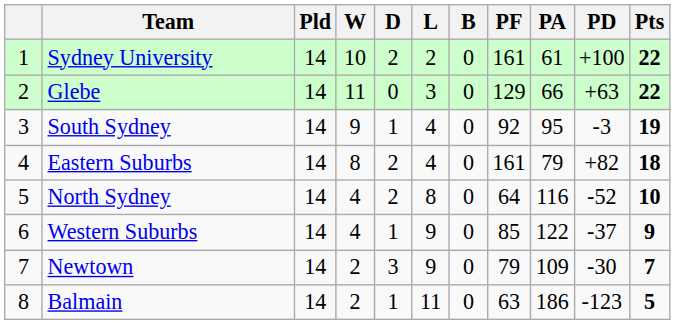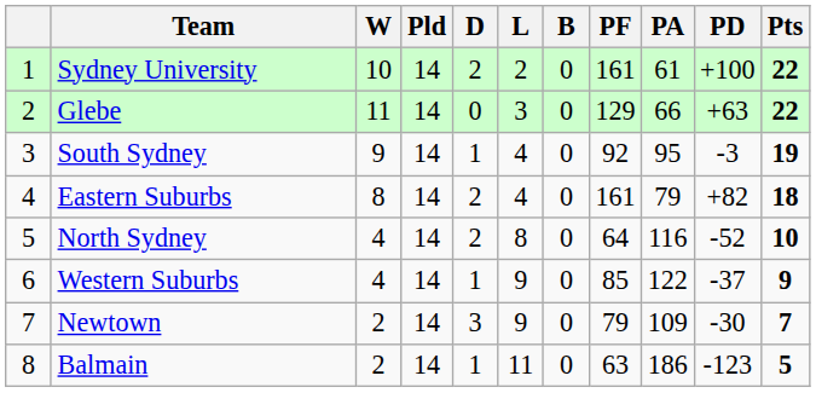 <table class="wikitable" style="text-align:center;">
 <tr>
 <th width="20" abbr="Position"></th>
 <th width="175">Team</th>
+<th width="20" abbr="Won">W</th>
 <th width="20" abbr="Played">Pld</th>
-<th width="20" abbr="Won">W</th>
 <th width="20" abbr="Drawn">D</th>
 <th width="20" abbr="Lost">L</th>
 <th width="20" abbr="Bye">B</th>
 <th width="20" abbr="Points for">PF</th>
 <th width="20" abbr="Points against">PA</th>
 <th width="20" abbr="Points difference">PD</th>
 <th width="20" abbr="Points">Pts</th>
 </tr>
 <tr style="background: #ccffcc;">
 <td>1</td>
 <td style="text-align:left;"> <a href='#'>Sydney University</a></td>
+<td>10</td>
 <td>14</td>
-<td>10</td>
 <td>2</td>
 <td>2</td>
 <td>0</td>
 <td>161</td>
 <td>61</td>
 <td>+100</td>
 <td><strong>22</strong></td>
 </tr>
 <tr style="background: #ccffcc;">
 <td>2</td>
 <td style="text-align:left;"> <a href='#'>Glebe</a></td>
+<td>11</td>
 <td>14</td>
-<td>11</td>
 <td>0</td>
 <td>3</td>
 <td>0</td>
 <td>129</td>
 <td>66</td>
 <td>+63</td>
 <td><strong>22</strong></td>
 </tr>
 <tr>
 <td>3</td>
 <td style="text-align:left;"> <a href='#'>South Sydney</a></td>
+<td>9</td>
 <td>14</td>
-<td>9</td>
 <td>1</td>
 <td>4</td>
 <td>0</td>
 <td>92</td>
 <td>95</td>
 <td>-3</td>
 <td><strong>19</strong></td>
 </tr>
 <tr>
 <td>4</td>
 <td style="text-align:left;"> <a href='#'>Eastern Suburbs</a></td>
+<td>8</td>
 <td>14</td>
-<td>8</td>
 <td>2</td>
 <td>4</td>
 <td>0</td>
 <td>161</td>
 <td>79</td>
 <td>+82</td>
 <td><strong>18</strong></td>
 </tr>
 <tr>
 <td>5</td>
 <td style="text-align:left;"> <a href='#'>North Sydney</a></td>
+<td>4</td>
 <td>14</td>
-<td>4</td>
 <td>2</td>
 <td>8</td>
 <td>0</td>
 <td>64</td>
 <td>116</td>
 <td>-52</td>
 <td><strong>10</strong></td>
 </tr>
 <tr>
 <td>6</td>
 <td style="text-align:left;"> <a href='#'>Western Suburbs</a></td>
+<td>4</td>
 <td>14</td>
-<td>4</td>
 <td>1</td>
 <td>9</td>
 <td>0</td>
 <td>85</td>
 <td>122</td>
 <td>-37</td>
 <td><strong>9</strong></td>
 </tr>
 <tr>
 <td>7</td>
 <td style="text-align:left;"> <a href='#'>Newtown</a></td>
+<td>2</td>
 <td>14</td>
-<td>2</td>
 <td>3</td>
 <td>9</td>
 <td>0</td>
 <td>79</td>
 <td>109</td>
 <td>-30</td>
 <td><strong>7</strong></td>
 </tr>
 <tr>
 <td>8</td>
 <td style="text-align:left;"> <a href='#'>Balmain</a></td>
+<td>2</td>
 <td>14</td>
-<td>2</td>
 <td>1</td>
 <td>11</td>
 <td>0</td>
 <td>63</td>
 <td>186</td>
 <td>-123</td>
 <td><strong>5</strong></td>
 </tr>
 </table>
